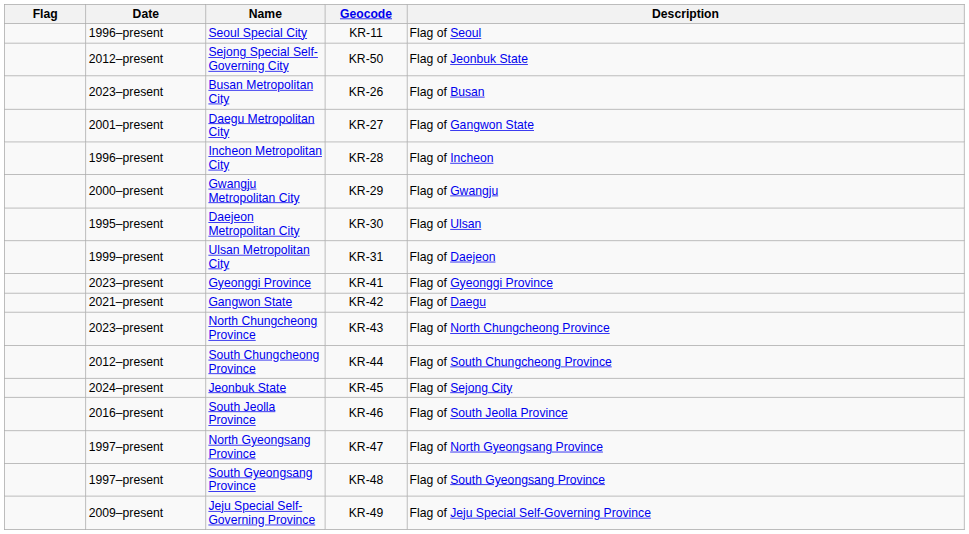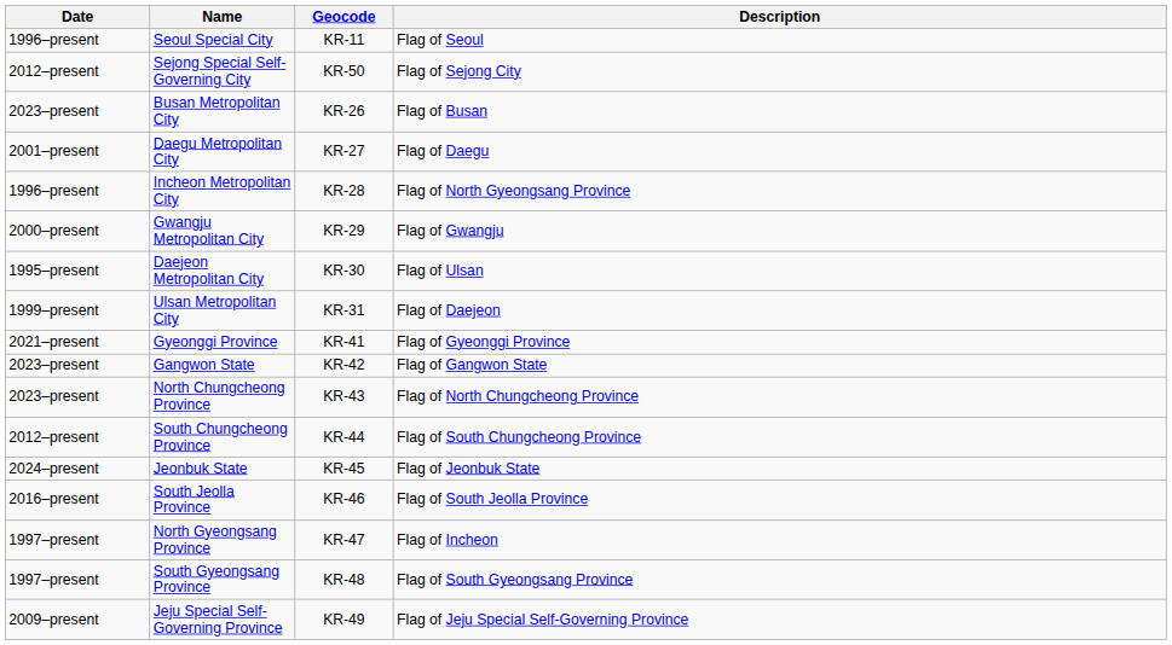 <table class="wikitable sortable" style="width:100%;">
 <tr>
-<th style="width:100px">Flag</th>
 <th style="width:150px">Date</th>
 <th style="width:150px">Name</th>
 <th style="width:100px"><a href='#'>Geocode</a></th>
 <th style="min-width:250px">Description</th>
 </tr>
 <tr>
-<td></td>
 <td>1996–present</td>
 <td><a href='#'>Seoul Special City</a></td>
 <td style="text-align:center">KR-11</td>
 <td>Flag of <a href='#'>Seoul</a></td>
 </tr>
 <tr>
-<td></td>
 <td>2012–present</td>
 <td><a href='#'>Sejong Special Self-Governing City</a></td>
 <td style="text-align:center">KR-50</td>
-<td>Flag of <a href='#'>Jeonbuk State</a></td>
+<td>Flag of <a href='#'>Sejong City</a></td>
 </tr>
 <tr>
-<td></td>
 <td>2023–present</td>
 <td><a href='#'>Busan Metropolitan City</a></td>
 <td style="text-align:center">KR-26</td>
 <td>Flag of <a href='#'>Busan</a></td>
 </tr>
 <tr>
-<td></td>
 <td>2001–present</td>
 <td><a href='#'>Daegu Metropolitan City</a></td>
 <td style="text-align:center">KR-27</td>
-<td>Flag of <a href='#'>Gangwon State</a></td>
+<td>Flag of <a href='#'>Daegu</a></td>
 </tr>
 <tr>
-<td></td>
 <td>1996–present</td>
 <td><a href='#'>Incheon Metropolitan City</a></td>
 <td style="text-align:center">KR-28</td>
-<td>Flag of <a href='#'>Incheon</a></td>
+<td>Flag of <a href='#'>North Gyeongsang Province</a></td>
 </tr>
 <tr>
-<td></td>
 <td>2000–present</td>
 <td><a href='#'>Gwangju Metropolitan City</a></td>
 <td style="text-align:center">KR-29</td>
 <td>Flag of <a href='#'>Gwangju</a></td>
 </tr>
 <tr>
-<td></td>
 <td>1995–present</td>
 <td><a href='#'>Daejeon Metropolitan City</a></td>
 <td style="text-align:center">KR-30</td>
 <td>Flag of <a href='#'>Ulsan</a></td>
 </tr>
 <tr>
-<td></td>
 <td>1999–present</td>
 <td><a href='#'>Ulsan Metropolitan City</a></td>
 <td style="text-align:center">KR-31</td>
 <td>Flag of <a href='#'>Daejeon</a></td>
 </tr>
 <tr>
-<td></td>
-<td>2023–present</td>
+<td>2021–present</td>
 <td><a href='#'>Gyeonggi Province</a></td>
 <td style="text-align:center">KR-41</td>
 <td>Flag of <a href='#'>Gyeonggi Province</a></td>
 </tr>
 <tr>
-<td></td>
-<td>2021–present</td>
+<td>2023–present</td>
 <td><a href='#'>Gangwon State</a></td>
 <td style="text-align:center">KR-42</td>
-<td>Flag of <a href='#'>Daegu</a></td>
+<td>Flag of <a href='#'>Gangwon State</a></td>
 </tr>
 <tr>
-<td></td>
 <td>2023–present</td>
 <td><a href='#'>North Chungcheong Province</a></td>
 <td style="text-align:center">KR-43</td>
 <td>Flag of <a href='#'>North Chungcheong Province</a></td>
 </tr>
 <tr>
-<td></td>
 <td>2012–present</td>
 <td><a href='#'>South Chungcheong Province</a></td>
 <td style="text-align:center">KR-44</td>
 <td>Flag of <a href='#'>South Chungcheong Province</a></td>
 </tr>
 <tr>
-<td></td>
 <td>2024–present</td>
 <td><a href='#'>Jeonbuk State</a></td>
 <td style="text-align:center">KR-45</td>
-<td>Flag of <a href='#'>Sejong City</a></td>
+<td>Flag of <a href='#'>Jeonbuk State</a></td>
 </tr>
 <tr>
-<td></td>
 <td>2016–present</td>
 <td><a href='#'>South Jeolla Province</a></td>
 <td style="text-align:center">KR-46</td>
 <td>Flag of <a href='#'>South Jeolla Province</a></td>
 </tr>
 <tr>
-<td></td>
 <td>1997–present</td>
 <td><a href='#'>North Gyeongsang Province</a></td>
 <td style="text-align:center">KR-47</td>
-<td>Flag of <a href='#'>North Gyeongsang Province</a></td>
+<td>Flag of <a href='#'>Incheon</a></td>
 </tr>
 <tr>
-<td></td>
 <td>1997–present</td>
 <td><a href='#'>South Gyeongsang Province</a></td>
 <td style="text-align:center">KR-48</td>
 <td>Flag of <a href='#'>South Gyeongsang Province</a></td>
 </tr>
 <tr>
-<td></td>
 <td>2009–present</td>
 <td><a href='#'>Jeju Special Self-Governing Province</a></td>
 <td style="text-align:center">KR-49</td>
 <td>Flag of <a href='#'>Jeju Special Self-Governing Province</a></td>
 </tr>
 </table>
